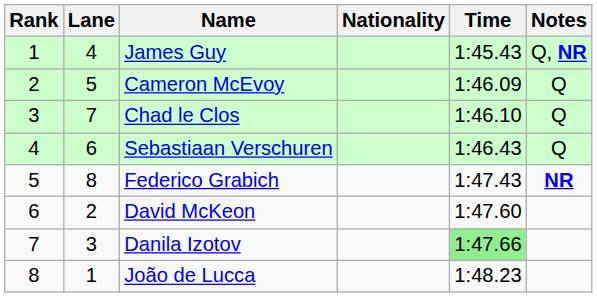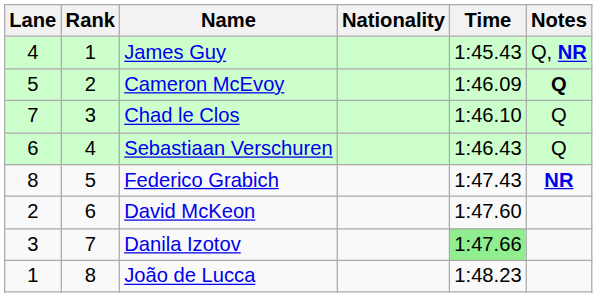 <table class="wikitable sortable" style="text-align:center">
 <tr>
+<th>Lane</th>
 <th>Rank</th>
-<th>Lane</th>
 <th>Name</th>
 <th>Nationality</th>
 <th>Time</th>
 <th>Notes</th>
 </tr>
 <tr bgcolor=ccffcc>
+<td>4</td>
 <td>1</td>
-<td>4</td>
 <td align=left><a href='#'>James Guy</a></td>
 <td align=left></td>
 <td>1:45.43</td>
 <td>Q, <strong><a href='#'>NR</a></strong></td>
 </tr>
 <tr bgcolor=ccffcc>
+<td>5</td>
 <td>2</td>
-<td>5</td>
 <td align=left><a href='#'>Cameron McEvoy</a></td>
 <td align=left></td>
 <td>1:46.09</td>
-<td>Q</td>
+<td><strong>Q</strong></td>
 </tr>
 <tr bgcolor=ccffcc>
+<td>7</td>
 <td>3</td>
-<td>7</td>
 <td align=left><a href='#'>Chad le Clos</a></td>
 <td align=left></td>
 <td>1:46.10</td>
 <td>Q</td>
 </tr>
 <tr bgcolor=ccffcc>
+<td>6</td>
 <td>4</td>
-<td>6</td>
 <td align=left><a href='#'>Sebastiaan Verschuren</a></td>
 <td align=left></td>
 <td>1:46.43</td>
 <td>Q</td>
 </tr>
 <tr>
+<td>8</td>
 <td>5</td>
-<td>8</td>
 <td align=left><a href='#'>Federico Grabich</a></td>
 <td align=left></td>
 <td>1:47.43</td>
 <td><strong><a href='#'>NR</a></strong></td>
 </tr>
 <tr>
+<td>2</td>
 <td>6</td>
-<td>2</td>
 <td align=left><a href='#'>David McKeon</a></td>
 <td align=left></td>
 <td>1:47.60</td>
 <td></td>
 </tr>
 <tr>
+<td>3</td>
 <td>7</td>
-<td>3</td>
 <td align=left><a href='#'>Danila Izotov</a></td>
 <td align=left></td>
 <td style="background: lightgreen;">1:47.66</td>
 <td></td>
 </tr>
 <tr>
+<td>1</td>
 <td>8</td>
-<td>1</td>
 <td align=left><a href='#'>João de Lucca</a></td>
 <td align=left></td>
 <td>1:48.23</td>
 <td></td>
 </tr>
 </table>
